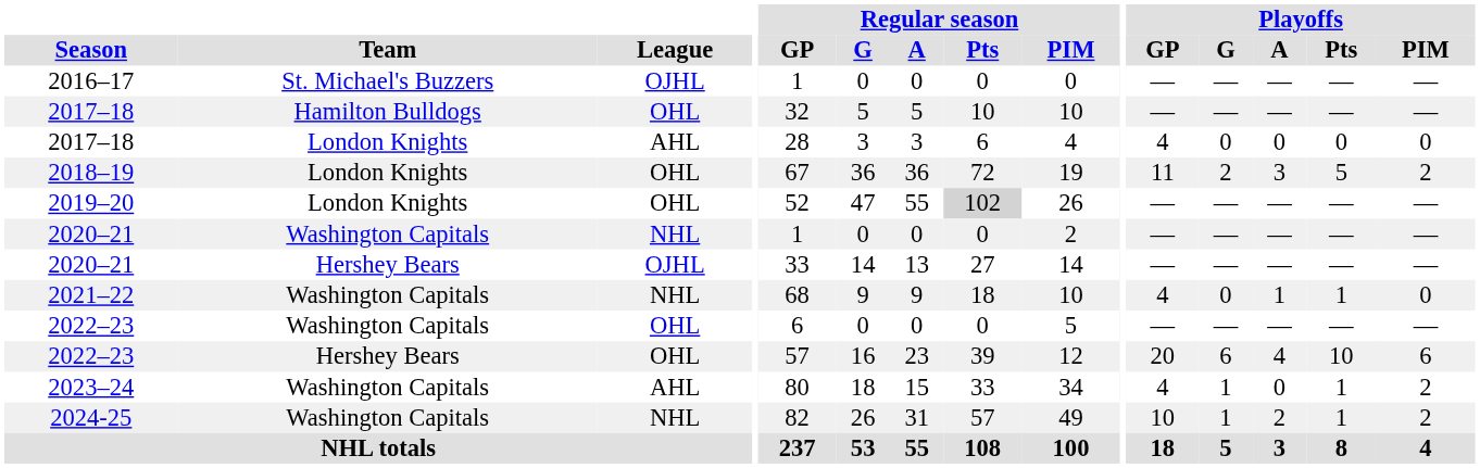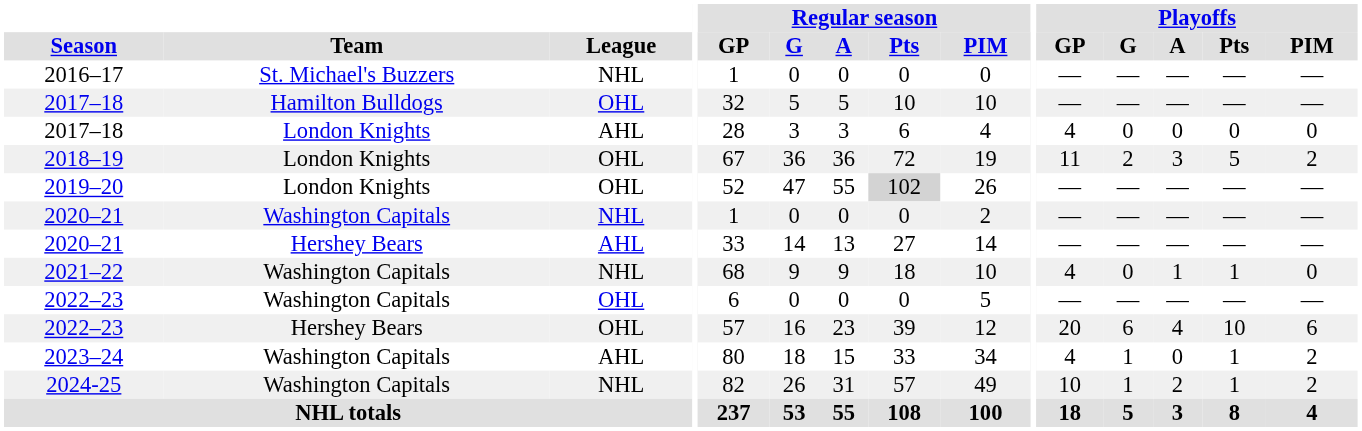 <table border="0" cellpadding="1" cellspacing="0" style="text-align:center; width:60em">
 <tr bgcolor="#e0e0e0">
 <th colspan="3" bgcolor="#ffffff"></th>
 <th rowspan="99" bgcolor="#ffffff"></th>
 <th colspan="5"><a href='#'>Regular season</a></th>
 <th rowspan="99" bgcolor="#ffffff"></th>
 <th colspan="5"><a href='#'>Playoffs</a></th>
 </tr>
 <tr bgcolor="#e0e0e0">
 <th><a href='#'>Season</a></th>
 <th>Team</th>
 <th>League</th>
 <th>GP</th>
 <th><a href='#'>G</a></th>
 <th><a href='#'>A</a></th>
 <th><a href='#'>Pts</a></th>
 <th><a href='#'>PIM</a></th>
 <th>GP</th>
 <th>G</th>
 <th>A</th>
 <th>Pts</th>
 <th>PIM</th>
 </tr>
 <tr>
 <td>2016–17</td>
 <td><a href='#'>St. Michael's Buzzers</a></td>
-<td><a href='#'>OJHL</a></td>
+<td>NHL</td>
 <td>1</td>
 <td>0</td>
 <td>0</td>
 <td>0</td>
 <td>0</td>
 <td>—</td>
 <td>—</td>
 <td>—</td>
 <td>—</td>
 <td>—</td>
 </tr>
 <tr bgcolor="#f0f0f0">
 <td><a href='#'>2017–18</a></td>
 <td><a href='#'>Hamilton Bulldogs</a></td>
 <td><a href='#'>OHL</a></td>
 <td>32</td>
 <td>5</td>
 <td>5</td>
 <td>10</td>
 <td>10</td>
 <td>—</td>
 <td>—</td>
 <td>—</td>
 <td>—</td>
 <td>—</td>
 </tr>
 <tr>
 <td>2017–18</td>
 <td><a href='#'>London Knights</a></td>
 <td>AHL</td>
 <td>28</td>
 <td>3</td>
 <td>3</td>
 <td>6</td>
 <td>4</td>
 <td>4</td>
 <td>0</td>
 <td>0</td>
 <td>0</td>
 <td>0</td>
 </tr>
 <tr bgcolor="#f0f0f0">
 <td><a href='#'>2018–19</a></td>
 <td>London Knights</td>
 <td>OHL</td>
 <td>67</td>
 <td>36</td>
 <td>36</td>
 <td>72</td>
 <td>19</td>
 <td>11</td>
 <td>2</td>
 <td>3</td>
 <td>5</td>
 <td>2</td>
 </tr>
 <tr>
 <td><a href='#'>2019–20</a></td>
 <td>London Knights</td>
 <td>OHL</td>
 <td>52</td>
 <td>47</td>
 <td>55</td>
 <td style="background: lightgrey;">102</td>
 <td>26</td>
 <td>—</td>
 <td>—</td>
 <td>—</td>
 <td>—</td>
 <td>—</td>
 </tr>
 <tr bgcolor="#f0f0f0">
 <td><a href='#'>2020–21</a></td>
 <td><a href='#'>Washington Capitals</a></td>
 <td><a href='#'>NHL</a></td>
 <td>1</td>
 <td>0</td>
 <td>0</td>
 <td>0</td>
 <td>2</td>
 <td>—</td>
 <td>—</td>
 <td>—</td>
 <td>—</td>
 <td>—</td>
 </tr>
 <tr>
 <td><a href='#'>2020–21</a></td>
 <td><a href='#'>Hershey Bears</a></td>
-<td><a href='#'>OJHL</a></td>
+<td><a href='#'>AHL</a></td>
 <td>33</td>
 <td>14</td>
 <td>13</td>
 <td>27</td>
 <td>14</td>
 <td>—</td>
 <td>—</td>
 <td>—</td>
 <td>—</td>
 <td>—</td>
 </tr>
 <tr bgcolor="#f0f0f0">
 <td><a href='#'>2021–22</a></td>
 <td>Washington Capitals</td>
 <td>NHL</td>
 <td>68</td>
 <td>9</td>
 <td>9</td>
 <td>18</td>
 <td>10</td>
 <td>4</td>
 <td>0</td>
 <td>1</td>
 <td>1</td>
 <td>0</td>
 </tr>
 <tr>
 <td><a href='#'>2022–23</a></td>
 <td>Washington Capitals</td>
 <td><a href='#'>OHL</a></td>
 <td>6</td>
 <td>0</td>
 <td>0</td>
 <td>0</td>
 <td>5</td>
 <td>—</td>
 <td>—</td>
 <td>—</td>
 <td>—</td>
 <td>—</td>
 </tr>
 <tr bgcolor="#f0f0f0">
 <td><a href='#'>2022–23</a></td>
 <td>Hershey Bears</td>
 <td>OHL</td>
 <td>57</td>
 <td>16</td>
 <td>23</td>
 <td>39</td>
 <td>12</td>
 <td>20</td>
 <td>6</td>
 <td>4</td>
 <td>10</td>
 <td>6</td>
 </tr>
 <tr>
 <td><a href='#'>2023–24</a></td>
 <td>Washington Capitals</td>
 <td>AHL</td>
 <td>80</td>
 <td>18</td>
 <td>15</td>
 <td>33</td>
 <td>34</td>
 <td>4</td>
 <td>1</td>
 <td>0</td>
 <td>1</td>
 <td>2</td>
 </tr>
 <tr bgcolor="#f0f0f0">
 <td><a href='#'>2024-25</a></td>
 <td>Washington Capitals</td>
 <td>NHL</td>
 <td>82</td>
 <td>26</td>
 <td>31</td>
 <td>57</td>
 <td>49</td>
 <td>10</td>
 <td>1</td>
 <td>2</td>
 <td>1</td>
 <td>2</td>
 </tr>
 <tr bgcolor="#e0e0e0">
 <th colspan="3">NHL totals</th>
 <th>237</th>
 <th>53</th>
 <th>55</th>
 <th>108</th>
 <th>100</th>
 <th>18</th>
 <th>5</th>
 <th>3</th>
 <th>8</th>
 <th>4</th>
 </tr>
 </table>
